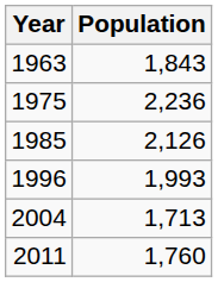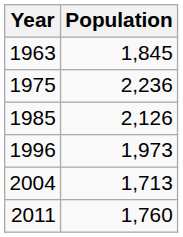 <table class="wikitable" style="line-height:1.1em;">
 <tr>
 <th>Year</th>
 <th>Population</th>
 </tr>
 <tr align="right">
 <td>1963</td>
-<td>1,843</td>
+<td>1,845</td>
 </tr>
 <tr align="right">
 <td>1975</td>
 <td>2,236</td>
 </tr>
 <tr align="right">
 <td>1985</td>
 <td>2,126</td>
 </tr>
 <tr align="right">
 <td>1996</td>
-<td>1,993</td>
+<td>1,973</td>
 </tr>
 <tr align="right">
 <td>2004</td>
 <td>1,713</td>
 </tr>
 <tr align="right">
 <td>2011</td>
 <td>1,760</td>
 </tr>
 </table>
